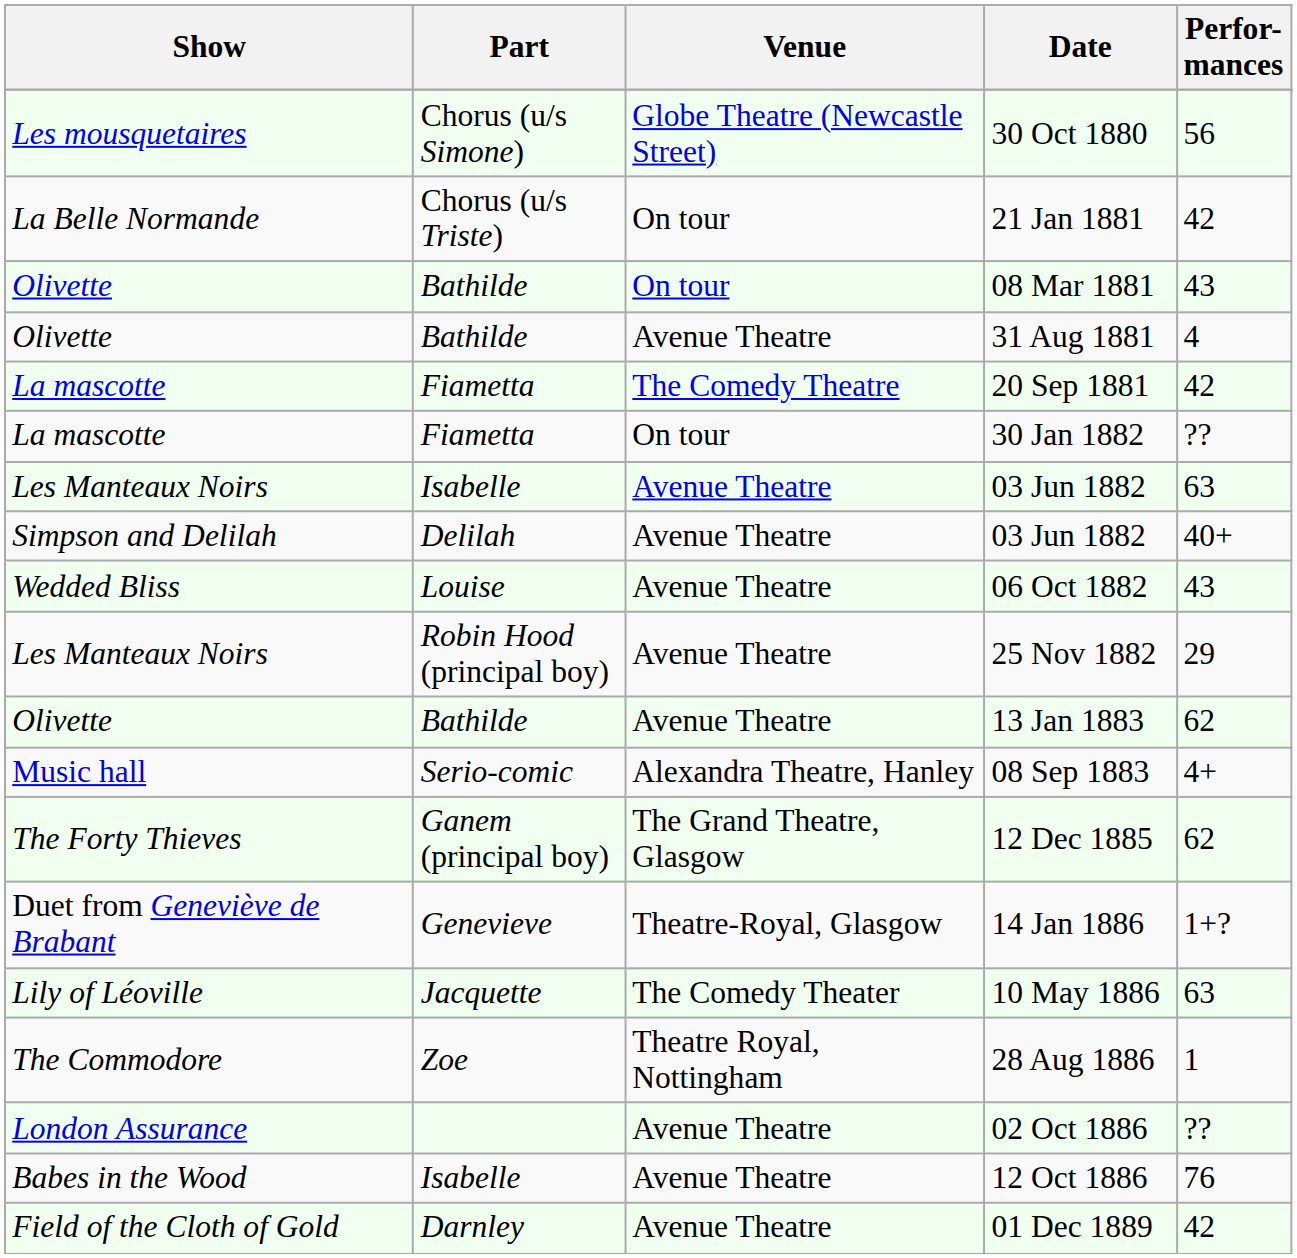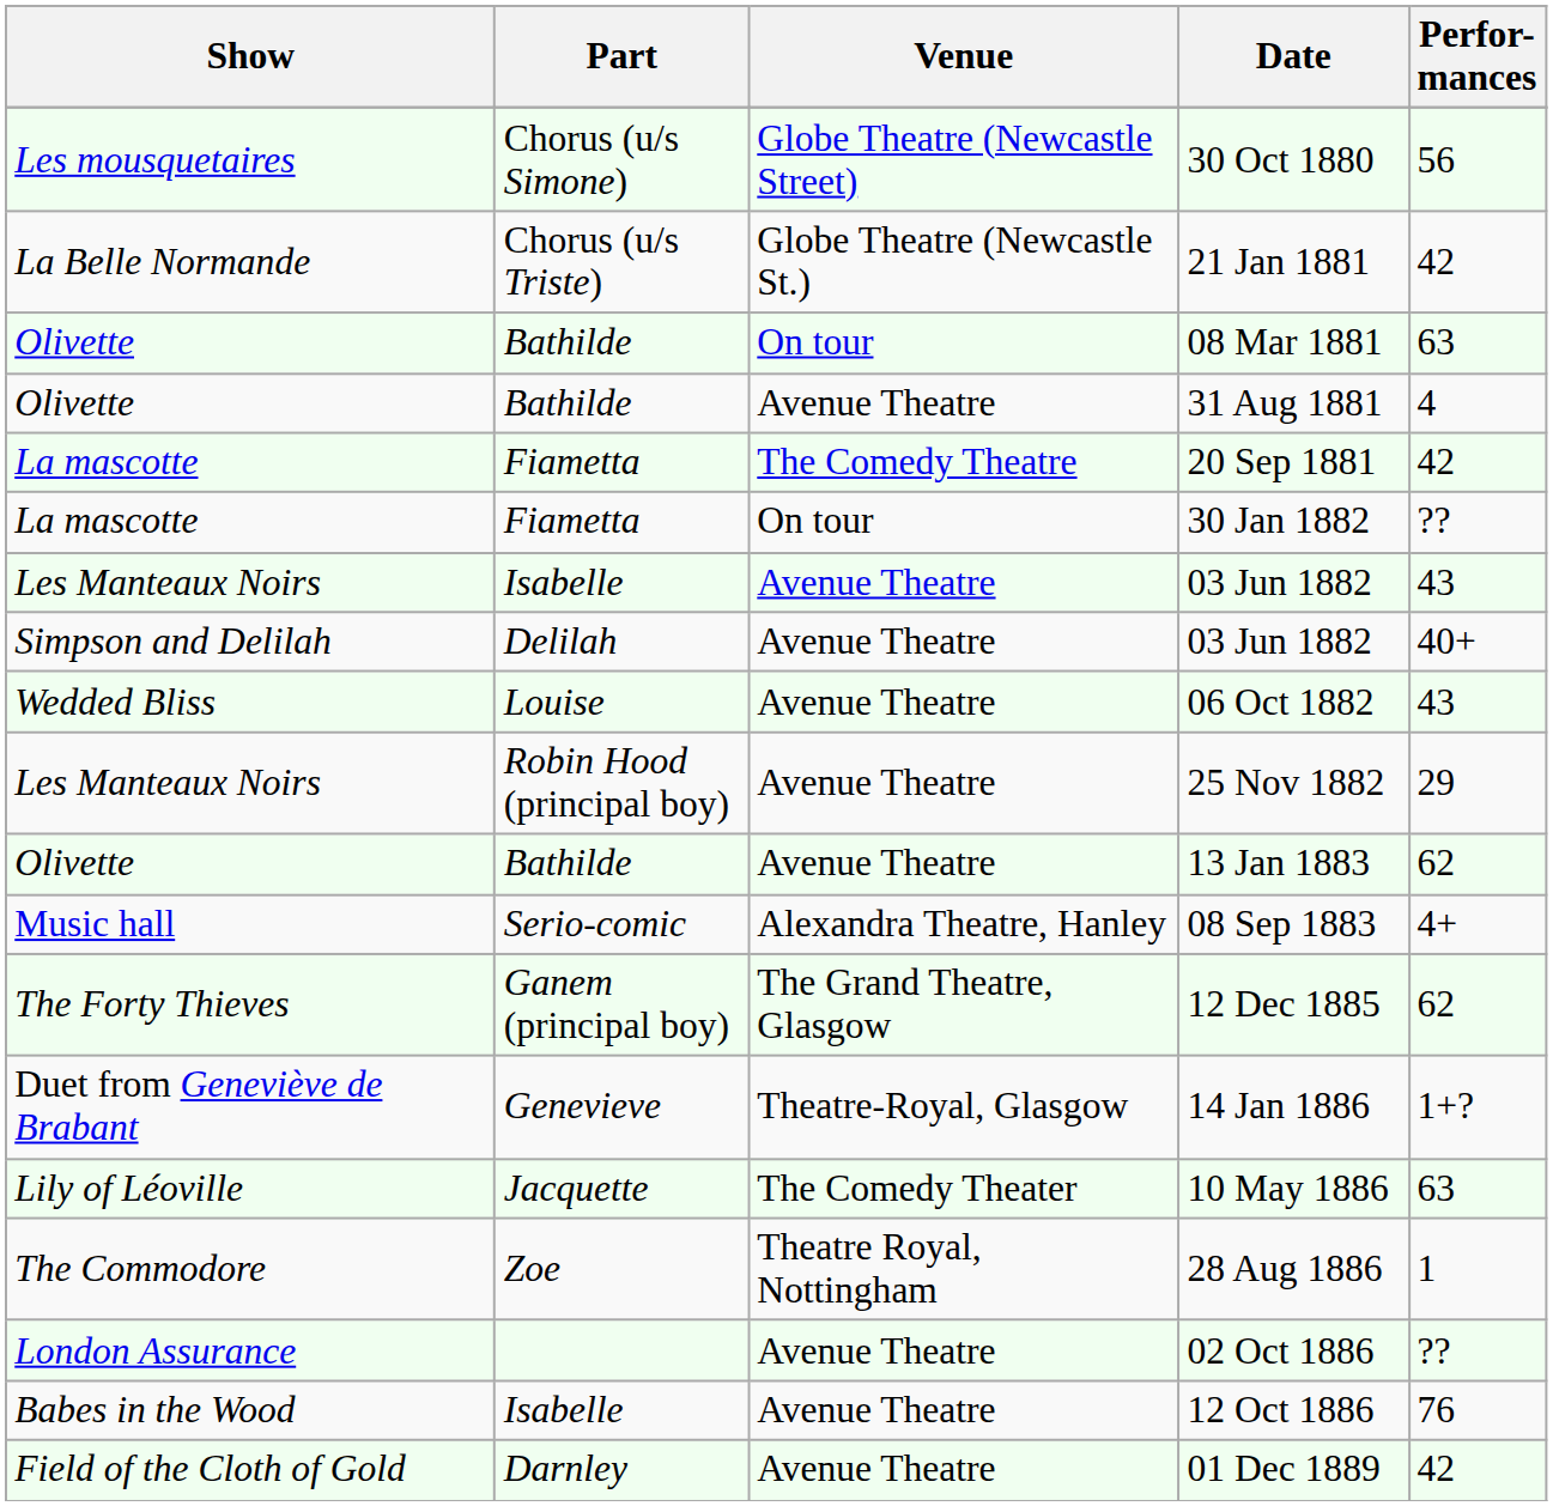 <table class="wikitable col2center col4center col5center">
 <tr>
 <th scope="col" style="width: 200px;">Show</th>
 <th scope="col" style="width: 100px;">Part</th>
 <th scope="col" style="width: 175px;">Venue</th>
 <th scope="col" style="width: 90px;">Date </th>
 <th scope="col" style="width: 25px;">Perfor-mances </th>
 </tr>
 <tr>
 </tr>
 <tr>
 <td style='background: #f0fff0;'><em><a href='#'>Les mousquetaires</a></em></td>
 <td style='background: #f0fff0;'>Chorus (u/s <em>Simone</em>)</td>
 <td style='background: #f0fff0;'><a href='#'>Globe Theatre (Newcastle Street)</a></td>
 <td style='background: #f0fff0;'>30 Oct 1880</td>
 <td style='background: #f0fff0;'>56</td>
 </tr>
 <tr>
 <td><em>La Belle Normande</em></td>
 <td>Chorus (u/s <em>Triste</em>)</td>
-<td>On tour</td>
+<td>Globe Theatre (Newcastle St.)</td>
 <td>21 Jan 1881</td>
 <td>42</td>
 </tr>
 <tr>
 <td style='background: #f0fff0;'><em><a href='#'>Olivette</a></em></td>
 <td style='background: #f0fff0;'><em>Bathilde</em></td>
 <td style='background: #f0fff0;'><a href='#'>On tour</a></td>
 <td style='background: #f0fff0;'>08 Mar 1881</td>
-<td style='background: #f0fff0;'>43</td>
+<td style='background: #f0fff0;'>63</td>
 </tr>
 <tr>
 <td><em>Olivette</em></td>
 <td><em>Bathilde</em></td>
 <td>Avenue Theatre</td>
 <td>31 Aug 1881</td>
 <td>4</td>
 </tr>
 <tr>
 <td style='background: #f0fff0;'><em><a href='#'>La mascotte</a></em></td>
 <td style='background: #f0fff0;'><em>Fiametta</em></td>
 <td style='background: #f0fff0;'><a href='#'>The Comedy Theatre</a></td>
 <td style='background: #f0fff0;'>20 Sep 1881</td>
 <td style='background: #f0fff0;'>42</td>
 </tr>
 <tr>
 <td><em>La mascotte</em></td>
 <td><em>Fiametta</em></td>
 <td>On tour</td>
 <td>30 Jan 1882</td>
 <td>??</td>
 </tr>
 <tr>
 <td style='background: #f0fff0;'><em>Les Manteaux Noirs</em></td>
 <td style='background: #f0fff0;'><em>Isabelle</em></td>
 <td style='background: #f0fff0;'><a href='#'>Avenue Theatre</a></td>
 <td style='background: #f0fff0;'>03 Jun 1882</td>
-<td style='background: #f0fff0;'>63</td>
+<td style='background: #f0fff0;'>43</td>
 </tr>
 <tr>
 <td><em>Simpson and Delilah</em></td>
 <td><em>Delilah</em></td>
 <td>Avenue Theatre</td>
 <td>03 Jun 1882</td>
 <td>40+</td>
 </tr>
 <tr>
 <td style='background: #f0fff0;'><em>Wedded Bliss</em></td>
 <td style='background: #f0fff0;'><em>Louise</em></td>
 <td style='background: #f0fff0;'>Avenue Theatre</td>
 <td style='background: #f0fff0;'>06 Oct 1882</td>
 <td style='background: #f0fff0;'>43</td>
 </tr>
 <tr>
 <td><em>Les Manteaux Noirs</em></td>
 <td><em>Robin Hood</em> (principal boy)</td>
 <td>Avenue Theatre</td>
 <td>25 Nov 1882</td>
 <td>29</td>
 </tr>
 <tr>
 <td style='background: #f0fff0;'><em>Olivette</em></td>
 <td style='background: #f0fff0;'><em>Bathilde</em></td>
 <td style='background: #f0fff0;'>Avenue Theatre</td>
 <td style='background: #f0fff0;'>13 Jan 1883</td>
 <td style='background: #f0fff0;'>62</td>
 </tr>
 <tr>
 <td><a href='#'>Music hall</a></td>
 <td><em>Serio-comic</em></td>
 <td>Alexandra Theatre, Hanley</td>
 <td>08 Sep 1883</td>
 <td>4+</td>
 </tr>
 <tr>
 <td style='background: #f0fff0;'><em>The Forty Thieves</em></td>
 <td style='background: #f0fff0;'><em>Ganem</em> (principal boy)</td>
 <td style='background: #f0fff0;'>The Grand Theatre, Glasgow</td>
 <td style='background: #f0fff0;'>12 Dec 1885</td>
 <td style='background: #f0fff0;'>62</td>
 </tr>
 <tr>
 <td>Duet from <em><a href='#'>Geneviève de Brabant</a></em></td>
 <td><em>Genevieve</em></td>
 <td>Theatre-Royal, Glasgow</td>
 <td>14 Jan 1886</td>
 <td>1+?</td>
 </tr>
 <tr>
 <td style='background: #f0fff0;'><em>Lily of Léoville</em></td>
 <td style='background: #f0fff0;'><em>Jacquette</em></td>
 <td style='background: #f0fff0;'>The Comedy Theater</td>
 <td style='background: #f0fff0;'>10 May 1886</td>
 <td style='background: #f0fff0;'>63</td>
 </tr>
 <tr>
 <td><em>The Commodore</em></td>
 <td><em>Zoe</em></td>
 <td>Theatre Royal, Nottingham</td>
 <td>28 Aug 1886</td>
 <td>1</td>
 </tr>
 <tr>
 <td style='background: #f0fff0;'><em> <a href='#'>London Assurance</a> </em></td>
 <td style='background: #f0fff0;'></td>
 <td style='background: #f0fff0;'>Avenue Theatre</td>
 <td style='background: #f0fff0;'>02 Oct 1886</td>
 <td style='background: #f0fff0;'>??</td>
 </tr>
 <tr>
 <td><em> Babes in the Wood </em></td>
 <td><em>Isabelle</em></td>
 <td>Avenue Theatre</td>
 <td>12 Oct 1886</td>
 <td>76</td>
 </tr>
 <tr>
 <td style='background: #f0fff0;'><em>Field of the Cloth of Gold</em></td>
 <td style='background: #f0fff0;'><em>Darnley</em></td>
 <td style='background: #f0fff0;'>Avenue Theatre</td>
 <td style='background: #f0fff0;'>01 Dec 1889</td>
 <td style='background: #f0fff0;'>42</td>
 </tr>
 <tr>
 </tr>
 </table>
